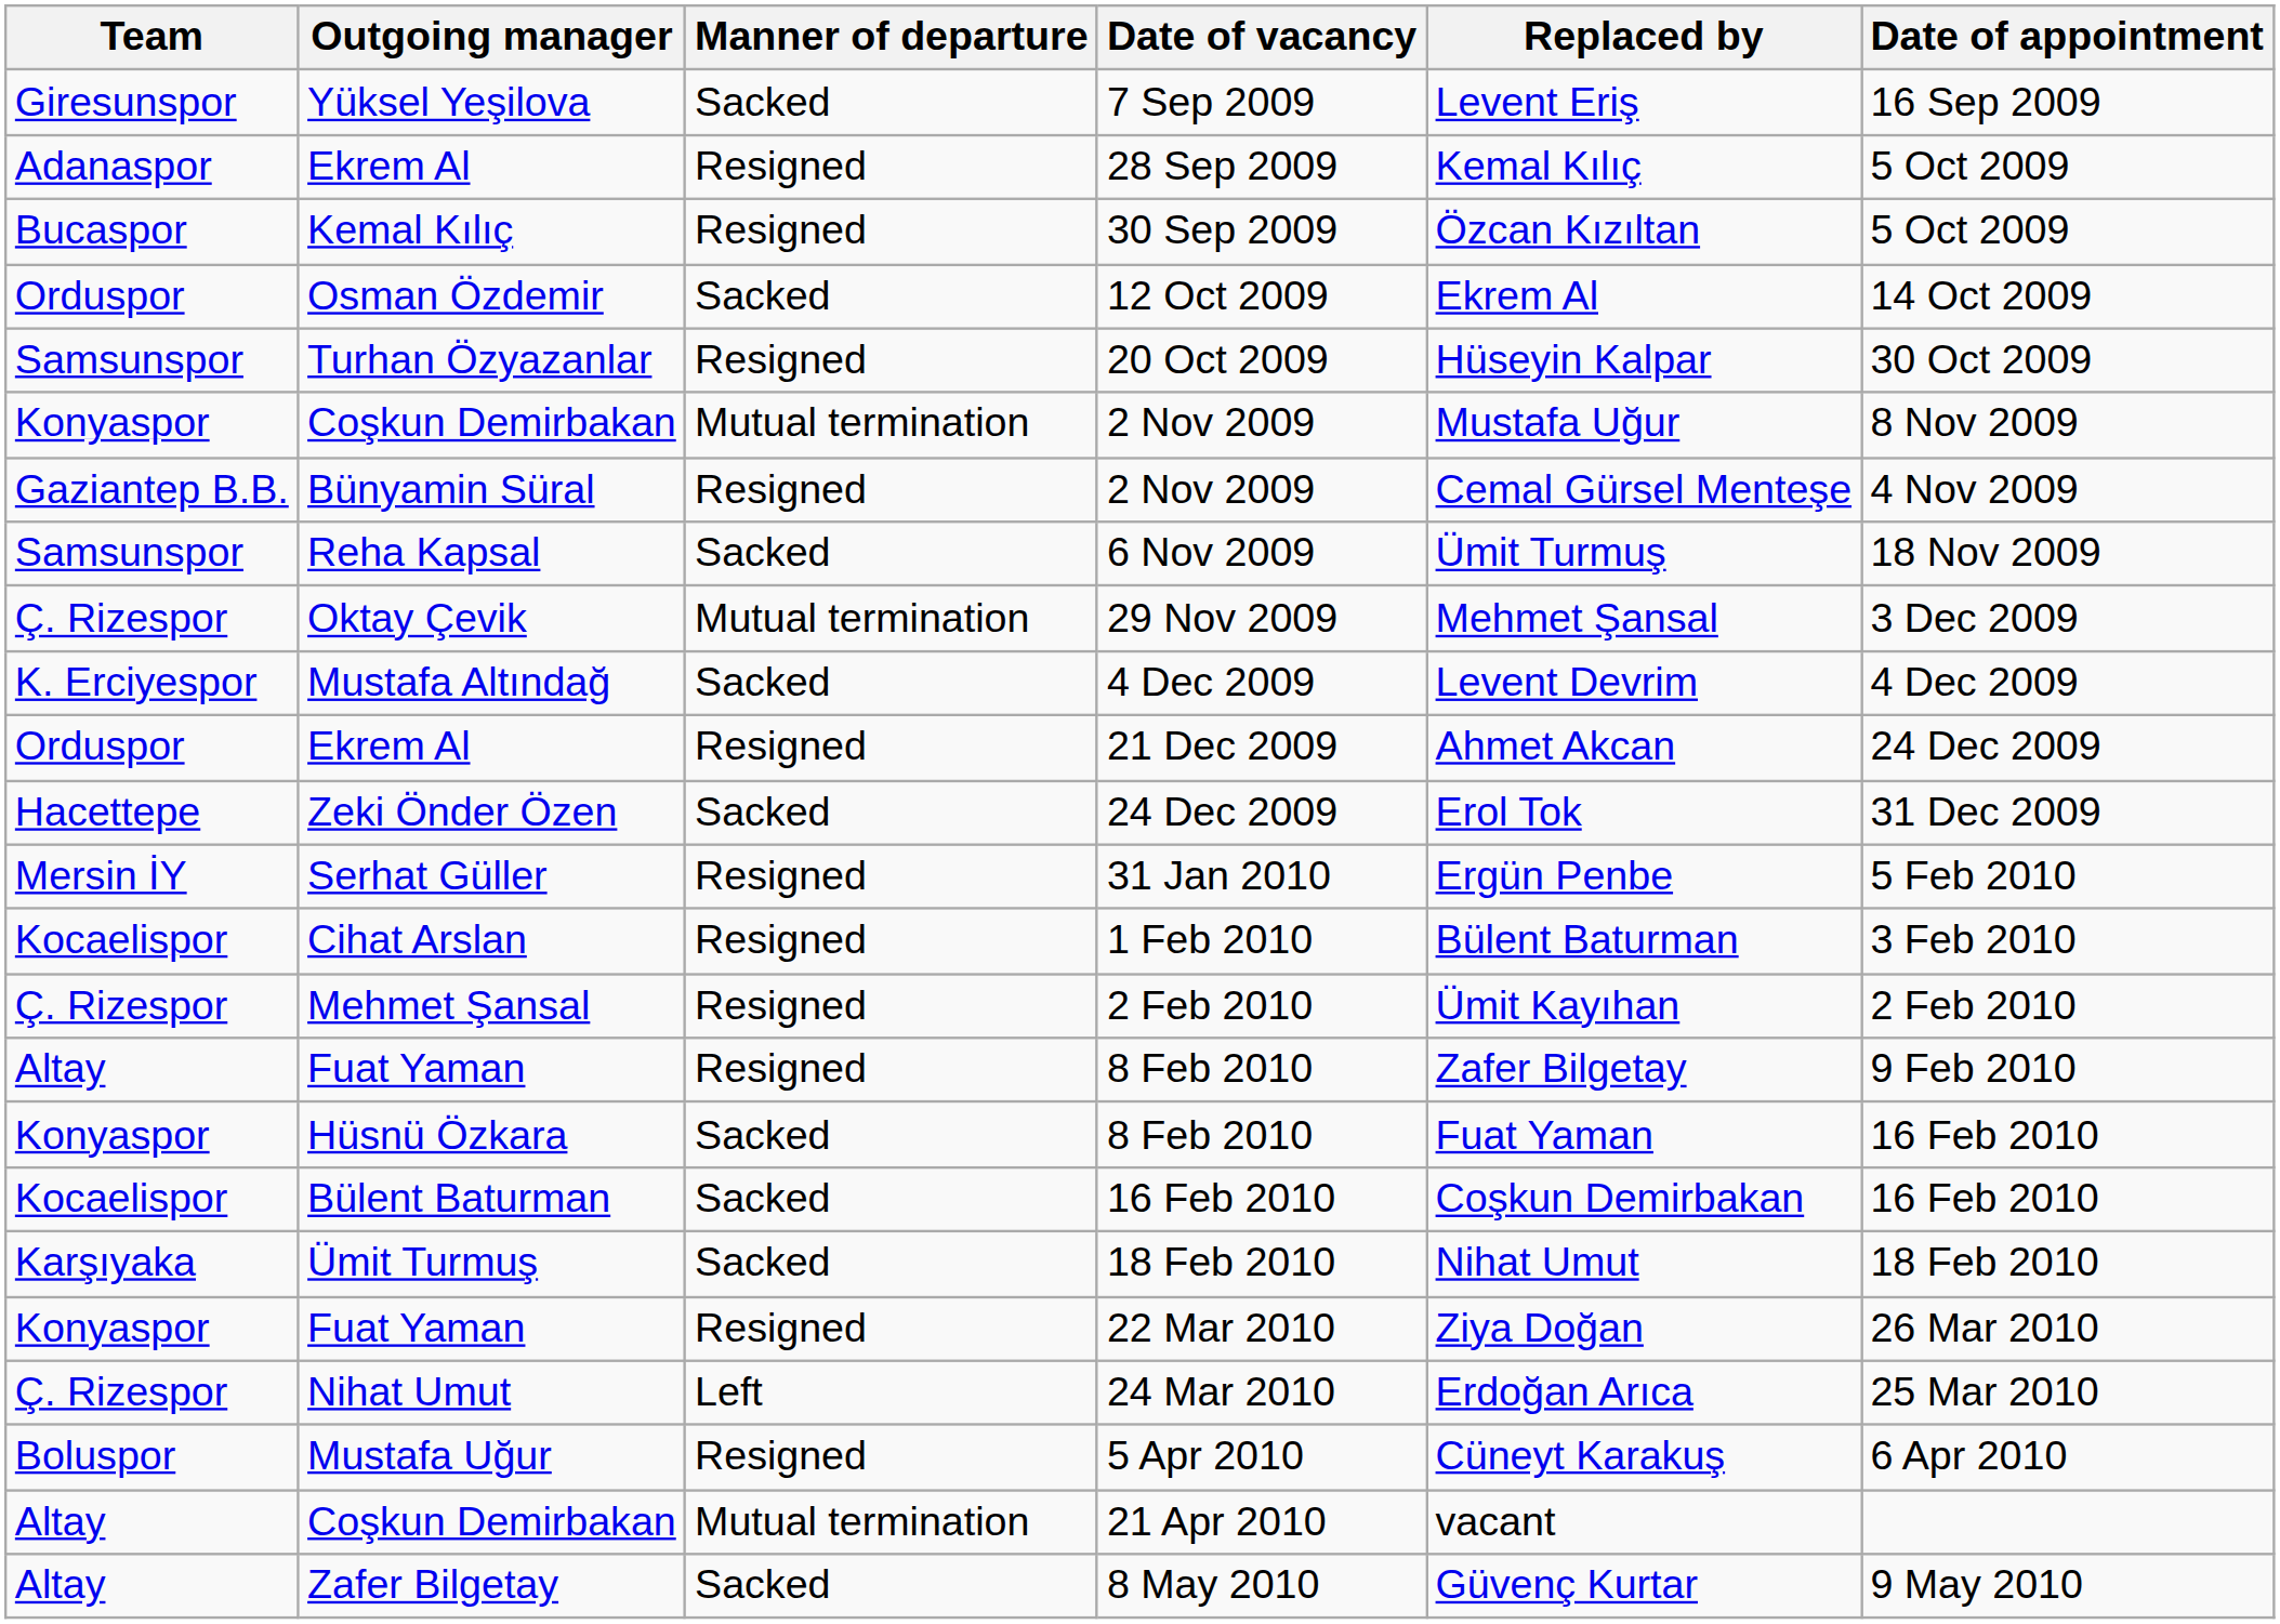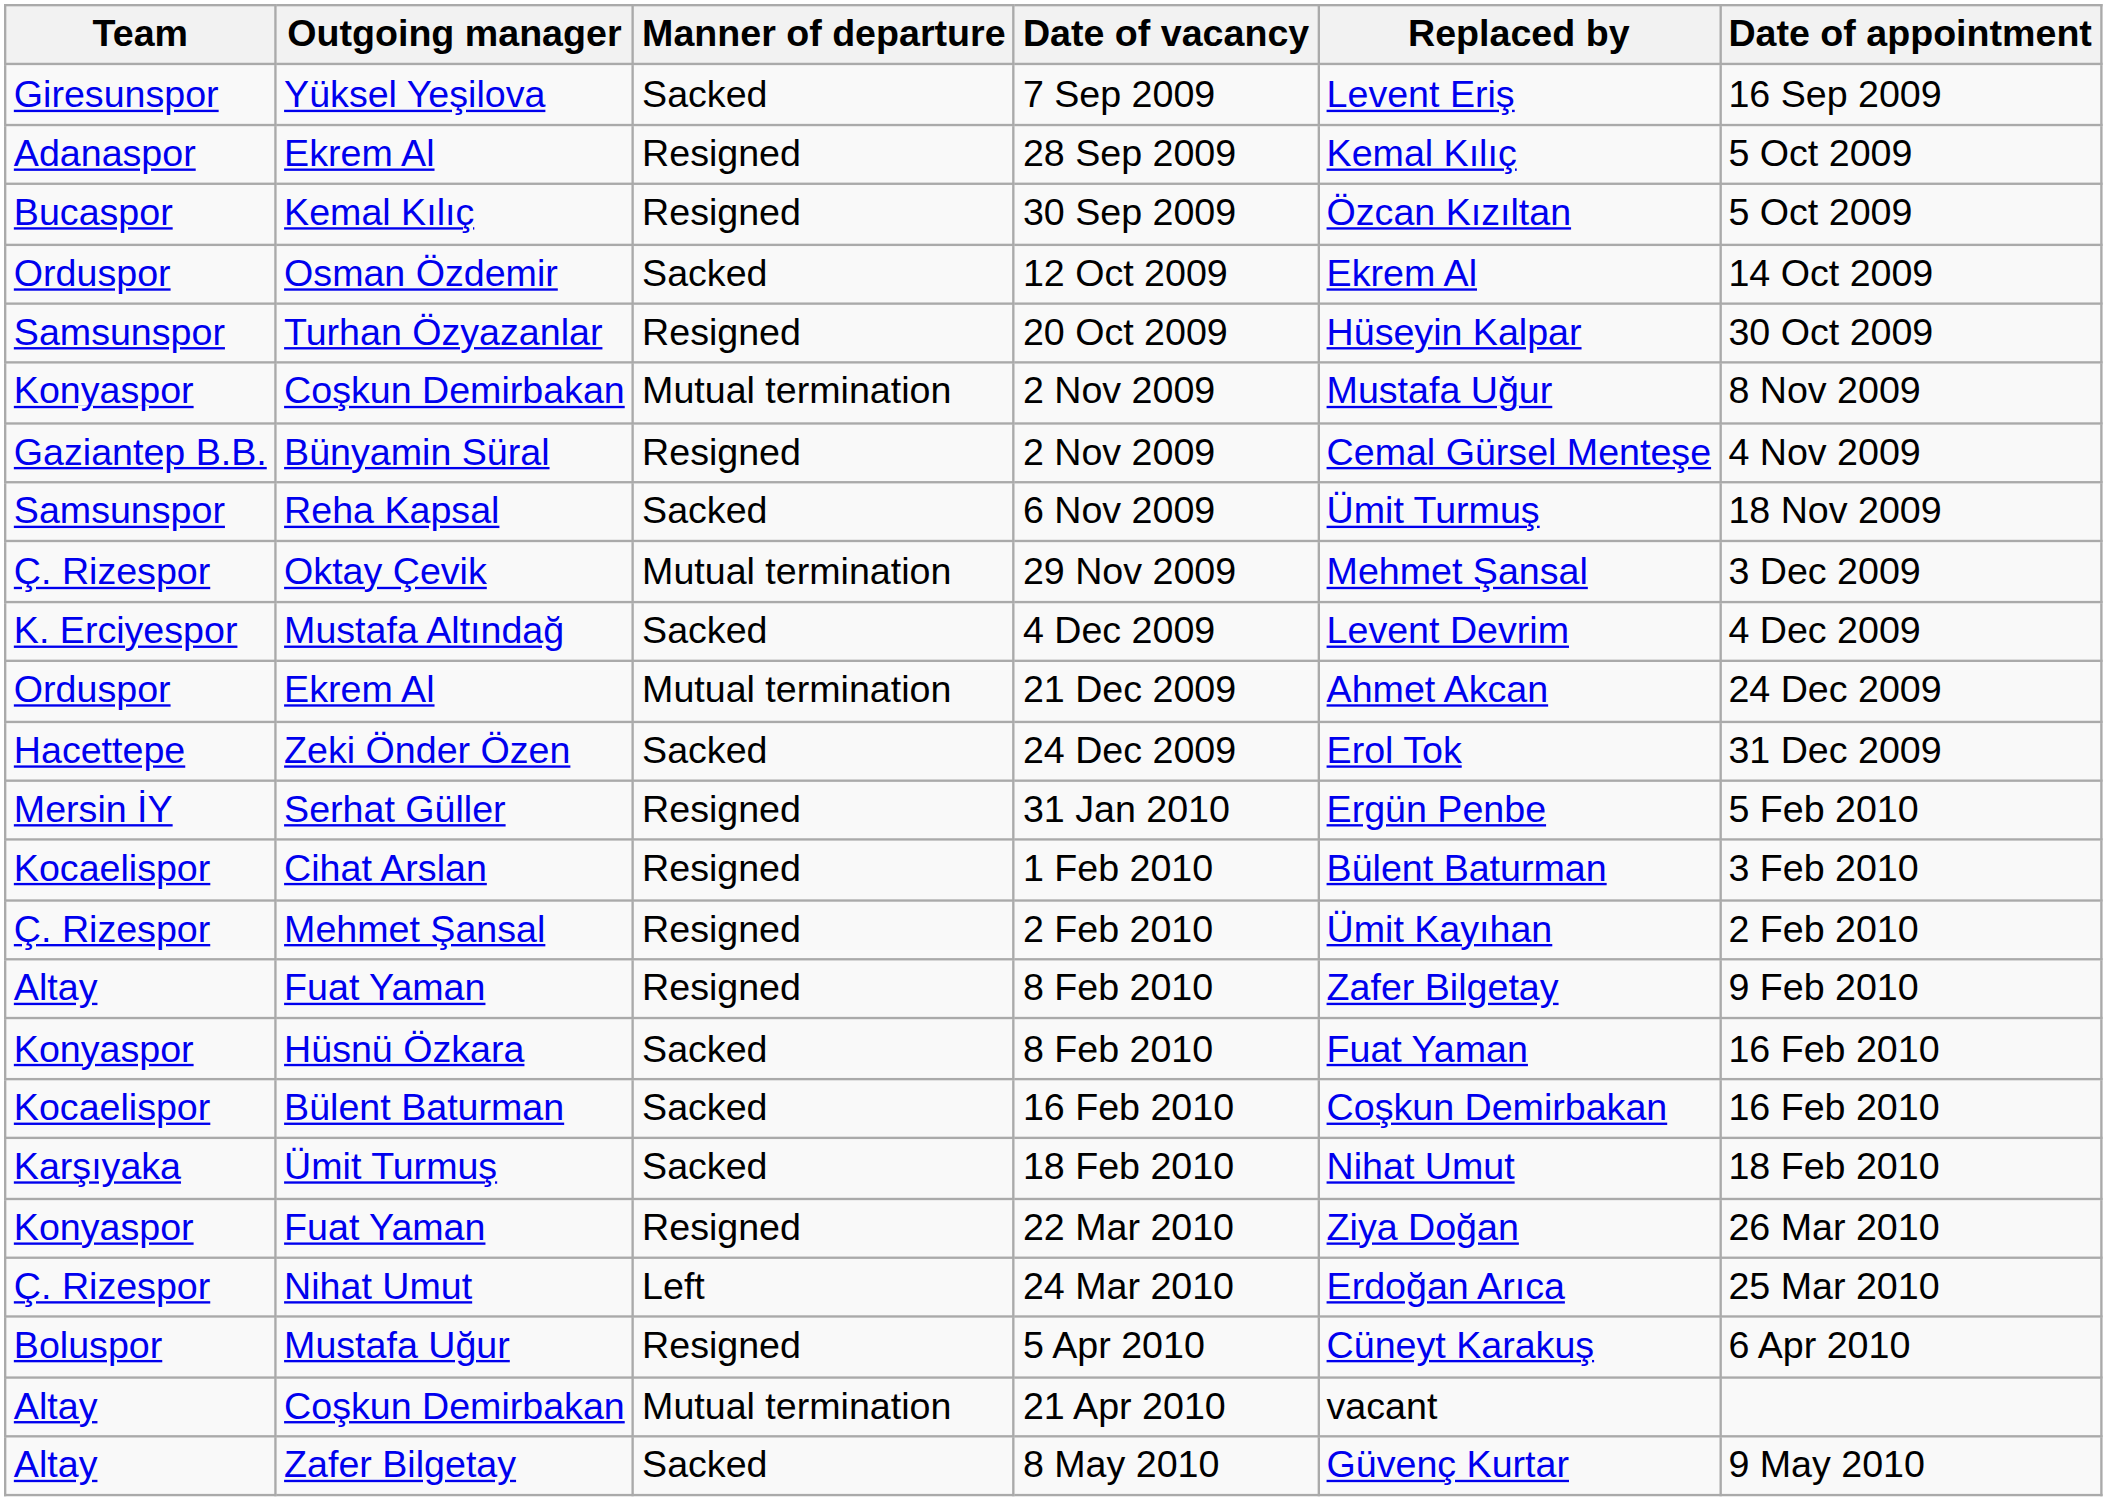 <table class="wikitable">
 <tr>
 <th>Team</th>
 <th>Outgoing manager</th>
 <th>Manner of departure</th>
 <th>Date of vacancy</th>
 <th>Replaced by</th>
 <th>Date of appointment</th>
 </tr>
 <tr>
 <td><a href='#'>Giresunspor</a></td>
 <td> <a href='#'>Yüksel Yeşilova</a></td>
 <td>Sacked</td>
 <td>7 Sep 2009</td>
 <td> <a href='#'>Levent Eriş</a></td>
 <td>16 Sep 2009</td>
 </tr>
 <tr>
 <td><a href='#'>Adanaspor</a></td>
 <td> <a href='#'>Ekrem Al</a></td>
 <td>Resigned</td>
 <td>28 Sep 2009</td>
 <td> <a href='#'>Kemal Kılıç</a></td>
 <td>5 Oct 2009</td>
 </tr>
 <tr>
 <td><a href='#'>Bucaspor</a></td>
 <td> <a href='#'>Kemal Kılıç</a></td>
 <td>Resigned</td>
 <td>30 Sep 2009</td>
 <td> <a href='#'>Özcan Kızıltan</a></td>
 <td>5 Oct 2009</td>
 </tr>
 <tr>
 <td><a href='#'>Orduspor</a></td>
 <td> <a href='#'>Osman Özdemir</a></td>
 <td>Sacked</td>
 <td>12 Oct 2009</td>
 <td> <a href='#'>Ekrem Al</a></td>
 <td>14 Oct 2009</td>
 </tr>
 <tr>
 <td><a href='#'>Samsunspor</a></td>
 <td> <a href='#'>Turhan Özyazanlar</a></td>
 <td>Resigned</td>
 <td>20 Oct 2009</td>
 <td> <a href='#'>Hüseyin Kalpar</a></td>
 <td>30 Oct 2009</td>
 </tr>
 <tr>
 <td><a href='#'>Konyaspor</a></td>
 <td> <a href='#'>Coşkun Demirbakan</a></td>
 <td>Mutual termination</td>
 <td>2 Nov 2009</td>
 <td> <a href='#'>Mustafa Uğur</a></td>
 <td>8 Nov 2009</td>
 </tr>
 <tr>
 <td><a href='#'>Gaziantep B.B.</a></td>
 <td> <a href='#'>Bünyamin Süral</a></td>
 <td>Resigned</td>
 <td>2 Nov 2009</td>
 <td> <a href='#'>Cemal Gürsel Menteşe</a></td>
 <td>4 Nov 2009</td>
 </tr>
 <tr>
 <td><a href='#'>Samsunspor</a></td>
 <td> <a href='#'>Reha Kapsal</a></td>
 <td>Sacked</td>
 <td>6 Nov 2009</td>
 <td> <a href='#'>Ümit Turmuş</a></td>
 <td>18 Nov 2009</td>
 </tr>
 <tr>
 <td><a href='#'>Ç. Rizespor</a></td>
 <td> <a href='#'>Oktay Çevik</a></td>
 <td>Mutual termination</td>
 <td>29 Nov 2009</td>
 <td> <a href='#'>Mehmet Şansal</a></td>
 <td>3 Dec 2009</td>
 </tr>
 <tr>
 <td><a href='#'>K. Erciyespor</a></td>
 <td> <a href='#'>Mustafa Altındağ</a></td>
 <td>Sacked</td>
 <td>4 Dec 2009</td>
 <td> <a href='#'>Levent Devrim</a></td>
 <td>4 Dec 2009</td>
 </tr>
 <tr>
 <td><a href='#'>Orduspor</a></td>
 <td> <a href='#'>Ekrem Al</a></td>
-<td>Resigned</td>
+<td>Mutual termination</td>
 <td>21 Dec 2009</td>
 <td> <a href='#'>Ahmet Akcan</a></td>
 <td>24 Dec 2009</td>
 </tr>
 <tr>
 <td><a href='#'>Hacettepe</a></td>
 <td> <a href='#'>Zeki Önder Özen</a></td>
 <td>Sacked</td>
 <td>24 Dec 2009</td>
 <td> <a href='#'>Erol Tok</a></td>
 <td>31 Dec 2009</td>
 </tr>
 <tr>
 <td><a href='#'>Mersin İY</a></td>
 <td> <a href='#'>Serhat Güller</a></td>
 <td>Resigned</td>
 <td>31 Jan 2010</td>
 <td> <a href='#'>Ergün Penbe</a></td>
 <td>5 Feb 2010</td>
 </tr>
 <tr>
 <td><a href='#'>Kocaelispor</a></td>
 <td> <a href='#'>Cihat Arslan</a></td>
 <td>Resigned</td>
 <td>1 Feb 2010</td>
 <td> <a href='#'>Bülent Baturman</a></td>
 <td>3 Feb 2010</td>
 </tr>
 <tr>
 <td><a href='#'>Ç. Rizespor</a></td>
 <td> <a href='#'>Mehmet Şansal</a></td>
 <td>Resigned</td>
 <td>2 Feb 2010</td>
 <td> <a href='#'>Ümit Kayıhan</a></td>
 <td>2 Feb 2010</td>
 </tr>
 <tr>
 <td><a href='#'>Altay</a></td>
 <td> <a href='#'>Fuat Yaman</a></td>
 <td>Resigned</td>
 <td>8 Feb 2010</td>
 <td> <a href='#'>Zafer Bilgetay</a></td>
 <td>9 Feb 2010</td>
 </tr>
 <tr>
 <td><a href='#'>Konyaspor</a></td>
 <td> <a href='#'>Hüsnü Özkara</a></td>
 <td>Sacked</td>
 <td>8 Feb 2010</td>
 <td> <a href='#'>Fuat Yaman</a></td>
 <td>16 Feb 2010</td>
 </tr>
 <tr>
 <td><a href='#'>Kocaelispor</a></td>
 <td> <a href='#'>Bülent Baturman</a></td>
 <td>Sacked</td>
 <td>16 Feb 2010</td>
 <td> <a href='#'>Coşkun Demirbakan</a></td>
 <td>16 Feb 2010</td>
 </tr>
 <tr>
 <td><a href='#'>Karşıyaka</a></td>
 <td> <a href='#'>Ümit Turmuş</a></td>
 <td>Sacked</td>
 <td>18 Feb 2010</td>
 <td> <a href='#'>Nihat Umut</a></td>
 <td>18 Feb 2010</td>
 </tr>
 <tr>
 <td><a href='#'>Konyaspor</a></td>
 <td> <a href='#'>Fuat Yaman</a></td>
 <td>Resigned</td>
 <td>22 Mar 2010</td>
 <td> <a href='#'>Ziya Doğan</a></td>
 <td>26 Mar 2010</td>
 </tr>
 <tr>
 <td><a href='#'>Ç. Rizespor</a></td>
 <td> <a href='#'>Nihat Umut</a></td>
 <td>Left</td>
 <td>24 Mar 2010</td>
 <td> <a href='#'>Erdoğan Arıca</a></td>
 <td>25 Mar 2010</td>
 </tr>
 <tr>
 <td><a href='#'>Boluspor</a></td>
 <td> <a href='#'>Mustafa Uğur</a></td>
 <td>Resigned</td>
 <td>5 Apr 2010</td>
 <td> <a href='#'>Cüneyt Karakuş</a></td>
 <td>6 Apr 2010</td>
 </tr>
 <tr>
 <td><a href='#'>Altay</a></td>
 <td> <a href='#'>Coşkun Demirbakan</a></td>
 <td>Mutual termination</td>
 <td>21 Apr 2010</td>
 <td>vacant</td>
 <td></td>
 </tr>
 <tr>
 <td><a href='#'>Altay</a></td>
 <td> <a href='#'>Zafer Bilgetay</a></td>
 <td>Sacked</td>
 <td>8 May 2010</td>
 <td> <a href='#'>Güvenç Kurtar</a></td>
 <td>9 May 2010</td>
 </tr>
 </table>
